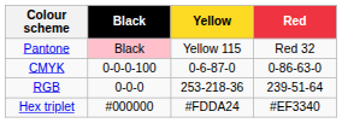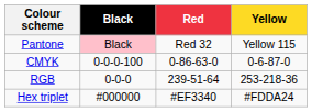 <table class="wikitable">
 <tr>
 <th width=100>Colour scheme</th>
 <th width=100 style="background-color:black;color:white">Black</th>
+<th width=100 style="background-color:#EF3340;color:white">Red</th>
 <th width=100 style="background-color:#FDDA24;color:black">Yellow</th>
-<th width=100 style="background-color:#EF3340;color:white">Red</th>
 </tr>
 <tr align=center>
 <td><a href='#'>Pantone</a></td>
 <td style="background: pink;">Black</td>
+<td>Red 32</td>
 <td>Yellow 115</td>
-<td>Red 32</td>
 </tr>
 <tr align=center>
 <td><a href='#'>CMYK</a></td>
 <td>0-0-0-100</td>
+<td>0-86-63-0</td>
 <td>0-6-87-0</td>
-<td>0-86-63-0</td>
 </tr>
 <tr align=center>
 <td><a href='#'>RGB</a></td>
 <td>0-0-0</td>
+<td>239-51-64</td>
 <td>253-218-36</td>
-<td>239-51-64</td>
 </tr>
 <tr align=center>
 <td><a href='#'>Hex triplet</a></td>
 <td>#000000</td>
+<td>#EF3340</td>
 <td>#FDDA24</td>
-<td>#EF3340</td>
 </tr>
 </table>
